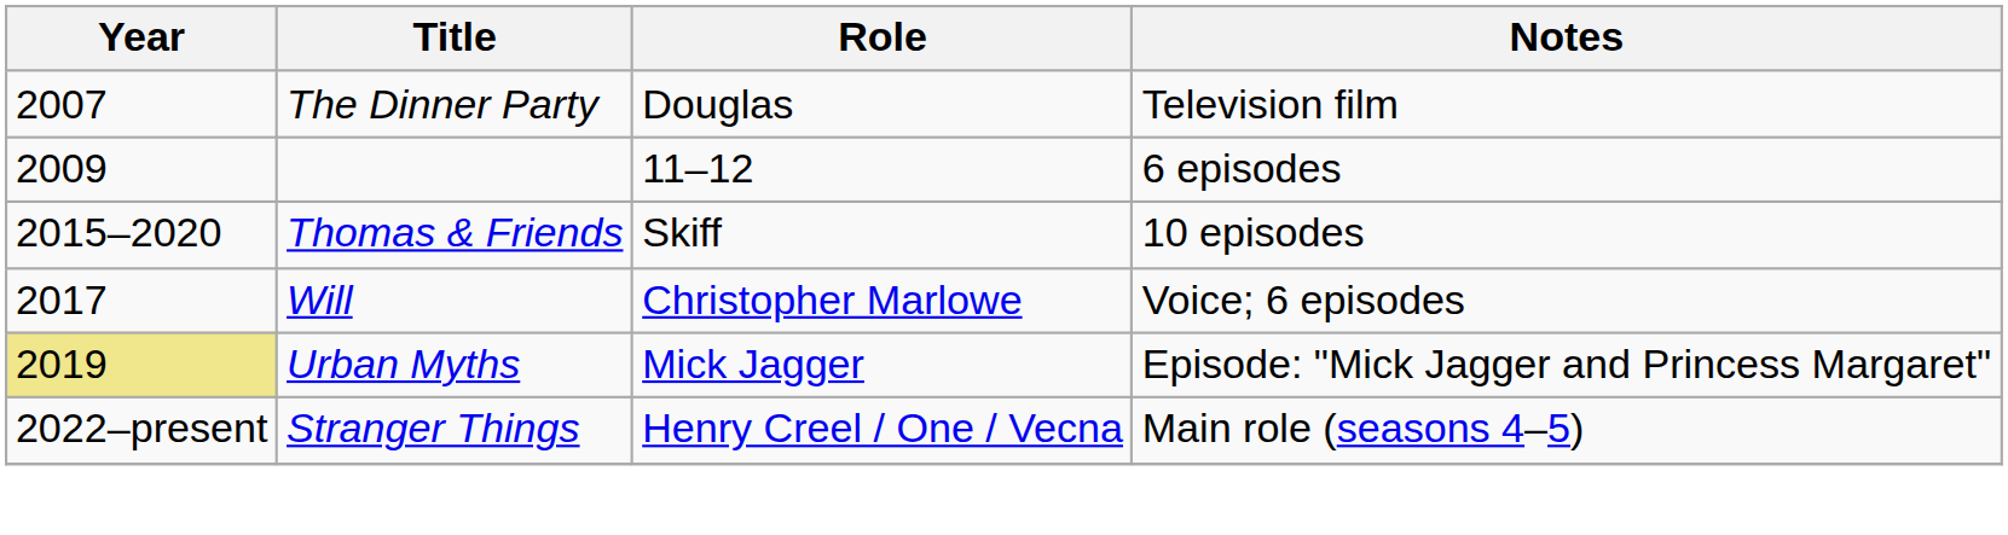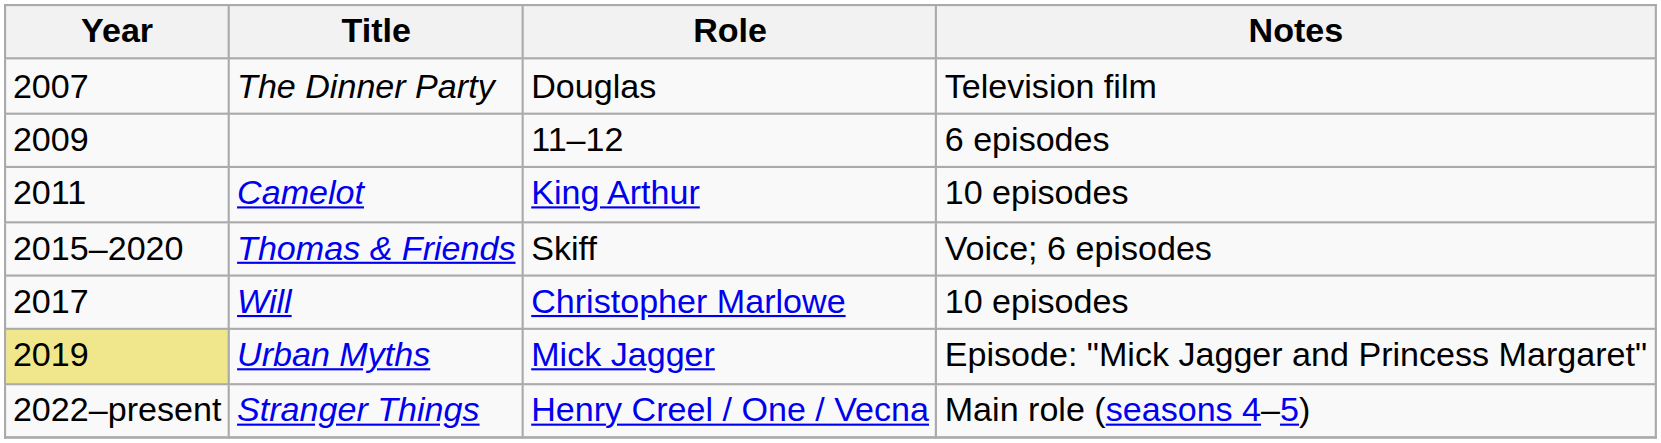 <table class="wikitable sortable">
 <tr>
 <th>Year</th>
 <th>Title</th>
 <th>Role</th>
 <th class="unsortable">Notes</th>
 </tr>
 <tr>
 <td>2007</td>
 <td><em>The Dinner Party</em></td>
 <td>Douglas</td>
 <td>Television film</td>
 </tr>
 <tr>
 <td>2009</td>
 <td><em></em></td>
 <td>11–12</td>
 <td>6 episodes</td>
 </tr>
 <tr>
+<td>2011</td>
+<td><em><a href='#'>Camelot</a></em></td>
+<td><a href='#'>King Arthur</a></td>
+<td>10 episodes</td>
+</tr>
+<tr>
 <td>2015–2020</td>
 <td><em><a href='#'>Thomas & Friends</a></em></td>
 <td>Skiff</td>
-<td>10 episodes</td>
+<td>Voice; 6 episodes</td>
 </tr>
 <tr>
 <td>2017</td>
 <td><em><a href='#'>Will</a></em></td>
 <td><a href='#'>Christopher Marlowe</a></td>
-<td>Voice; 6 episodes</td>
+<td>10 episodes</td>
 </tr>
 <tr>
 <td style="background: khaki;">2019</td>
 <td><em><a href='#'>Urban Myths</a></em></td>
 <td><a href='#'>Mick Jagger</a></td>
 <td>Episode: "Mick Jagger and Princess Margaret"</td>
 </tr>
 <tr>
 <td>2022–present</td>
 <td><em><a href='#'>Stranger Things</a></em></td>
 <td><a href='#'>Henry Creel / One / Vecna</a></td>
 <td>Main role (<a href='#'>seasons 4</a>–<a href='#'>5</a>)</td>
 </tr>
 <tr>
 </tr>
 </table>
